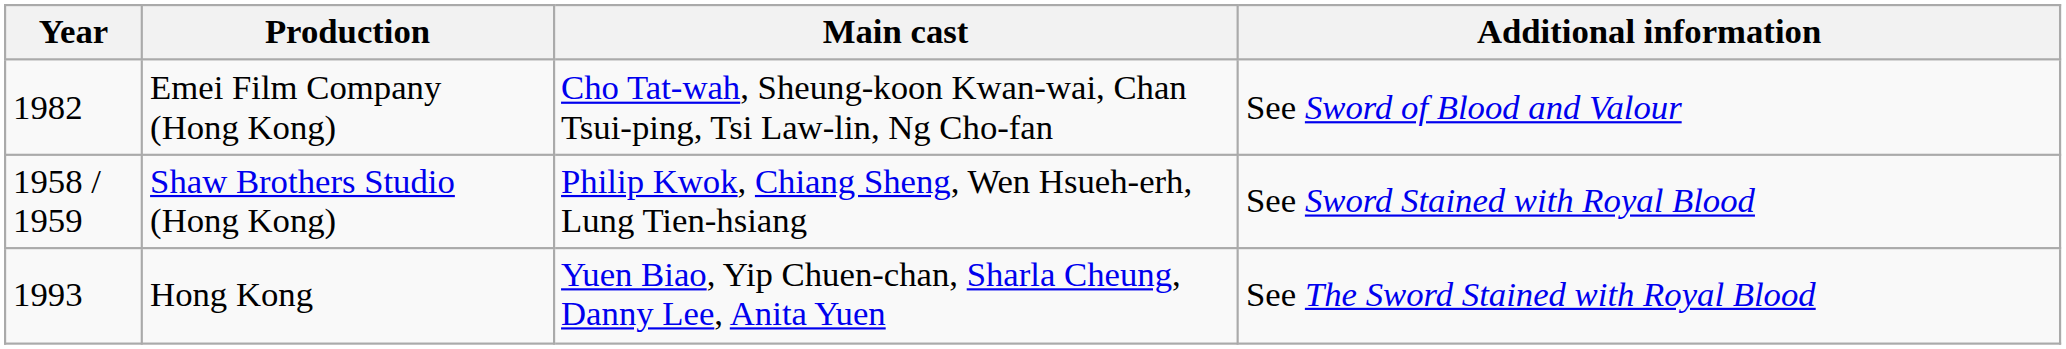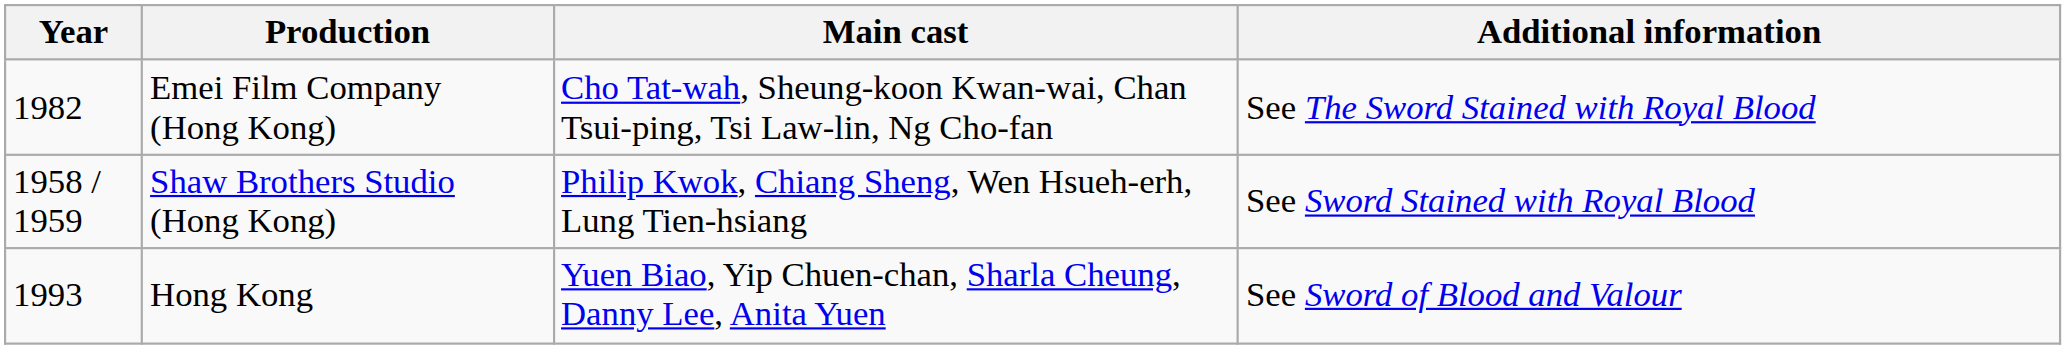 <table class="wikitable" width=75%>
 <tr>
 <th width=5%>Year</th>
 <th width=15%>Production</th>
 <th width=25%>Main cast</th>
 <th width=30%>Additional information</th>
 </tr>
 <tr>
 <td>1982</td>
 <td>Emei Film Company<br>(Hong Kong)</td>
 <td><a href='#'>Cho Tat-wah</a>, Sheung-koon Kwan-wai, Chan Tsui-ping, Tsi Law-lin, Ng Cho-fan</td>
-<td>See <em><a href='#'>Sword of Blood and Valour</a></em></td>
+<td>See <em><a href='#'>The Sword Stained with Royal Blood</a></em></td>
 </tr>
 <tr>
 <td>1958 / 1959</td>
 <td><a href='#'>Shaw Brothers Studio</a> (Hong Kong)</td>
 <td><a href='#'>Philip Kwok</a>, <a href='#'>Chiang Sheng</a>, Wen Hsueh-erh, Lung Tien-hsiang</td>
 <td>See <em><a href='#'>Sword Stained with Royal Blood</a></em></td>
 </tr>
 <tr>
 <td>1993</td>
 <td>Hong Kong</td>
 <td><a href='#'>Yuen Biao</a>, Yip Chuen-chan, <a href='#'>Sharla Cheung</a>, <a href='#'>Danny Lee</a>, <a href='#'>Anita Yuen</a></td>
-<td>See <em><a href='#'>The Sword Stained with Royal Blood</a></em></td>
+<td>See <em><a href='#'>Sword of Blood and Valour</a></em></td>
 </tr>
 </table>
